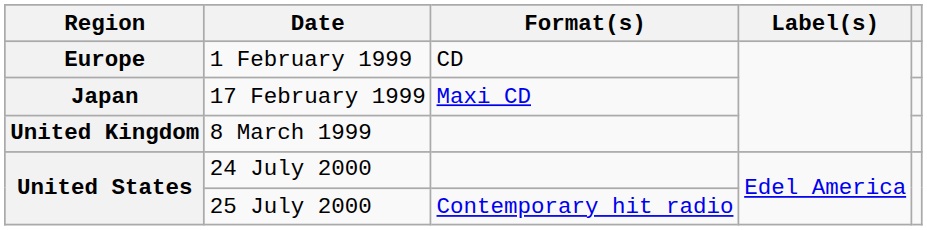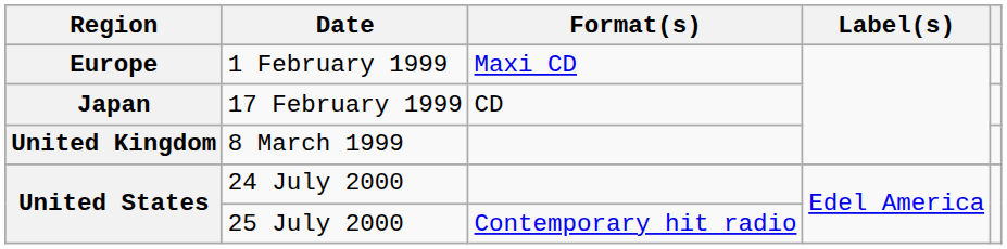 <table class="wikitable plainrowheaders">
 <tr>
 <th scope="col">Region</th>
 <th scope="col">Date</th>
 <th scope="col">Format(s)</th>
 <th scope="col">Label(s)</th>
 <th scope="col"></th>
 </tr>
 <tr>
 <th scope="row">Europe</th>
 <td>1 February 1999</td>
-<td>CD</td>
+<td><a href='#'>Maxi CD</a></td>
 <td rowspan="3"></td>
 <td align="center"></td>
 </tr>
 <tr>
 <th scope="row">Japan</th>
 <td>17 February 1999</td>
-<td><a href='#'>Maxi CD</a></td>
+<td>CD</td>
 <td align="center"></td>
 </tr>
 <tr>
 <th scope="row">United Kingdom</th>
 <td>8 March 1999</td>
 <td></td>
 <td align="center"></td>
 </tr>
 <tr>
 <th scope="row" rowspan="2">United States</th>
 <td>24 July 2000</td>
 <td></td>
 <td rowspan="2"><a href='#'>Edel America</a></td>
 <td rowspan="2" align="center"></td>
 </tr>
 <tr>
 <td>25 July 2000</td>
 <td><a href='#'>Contemporary hit radio</a></td>
 </tr>
 </table>
